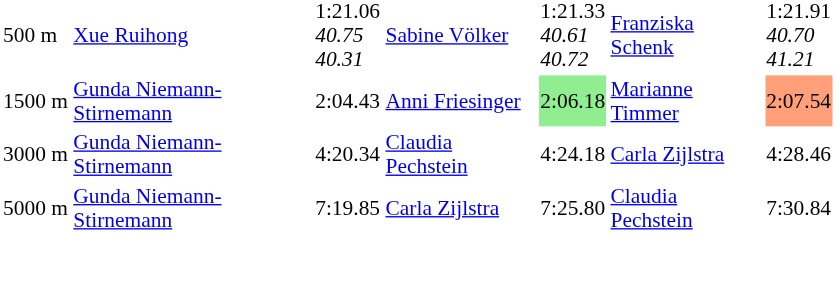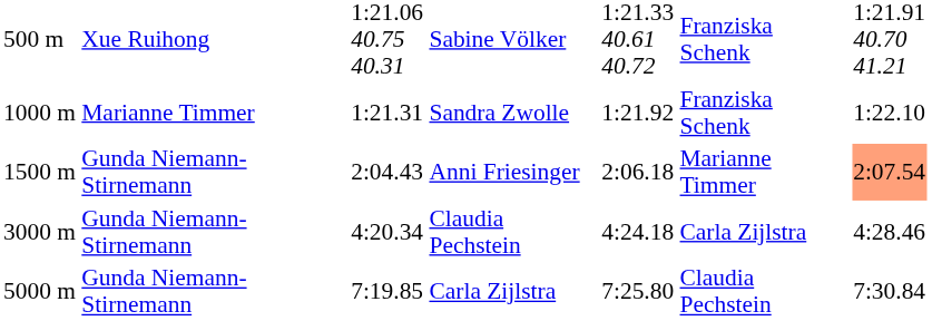 <table>
 <tr>
 <td>500 m<br></td>
 <td><a href='#'>Xue Ruihong</a><br><small></small></td>
 <td>1:21.06<br><em>40.75<br>40.31</em></td>
 <td><a href='#'>Sabine Völker</a><br><small></small></td>
 <td>1:21.33<br><em>40.61<br>40.72</em></td>
 <td><a href='#'>Franziska Schenk</a><br><small></small></td>
 <td>1:21.91<br><em>40.70<br>41.21</em></td>
 </tr>
 <tr>
+<td>1000 m<br></td>
+<td><a href='#'>Marianne Timmer</a><br><small></small></td>
+<td>1:21.31</td>
+<td><a href='#'>Sandra Zwolle</a><br><small></small></td>
+<td>1:21.92</td>
+<td><a href='#'>Franziska Schenk</a><br><small></small></td>
+<td>1:22.10</td>
+</tr>
+<tr>
 <td>1500 m<br></td>
 <td><a href='#'>Gunda Niemann-Stirnemann</a><br><small></small></td>
 <td>2:04.43</td>
 <td><a href='#'>Anni Friesinger</a><br><small></small></td>
-<td style="background: lightgreen;">2:06.18</td>
+<td>2:06.18</td>
 <td><a href='#'>Marianne Timmer</a><br><small></small></td>
 <td style="background: lightsalmon;">2:07.54</td>
 </tr>
 <tr>
 <td>3000 m<br></td>
 <td><a href='#'>Gunda Niemann-Stirnemann</a><br><small></small></td>
 <td>4:20.34</td>
 <td><a href='#'>Claudia Pechstein</a><br><small></small></td>
 <td>4:24.18</td>
 <td><a href='#'>Carla Zijlstra</a><br><small></small></td>
 <td>4:28.46</td>
 </tr>
 <tr>
 <td>5000 m<br></td>
 <td><a href='#'>Gunda Niemann-Stirnemann</a><br><small></small></td>
 <td>7:19.85</td>
 <td><a href='#'>Carla Zijlstra</a><br><small></small></td>
 <td>7:25.80</td>
 <td><a href='#'>Claudia Pechstein</a><br><small></small></td>
 <td>7:30.84</td>
 </tr>
 </table>
